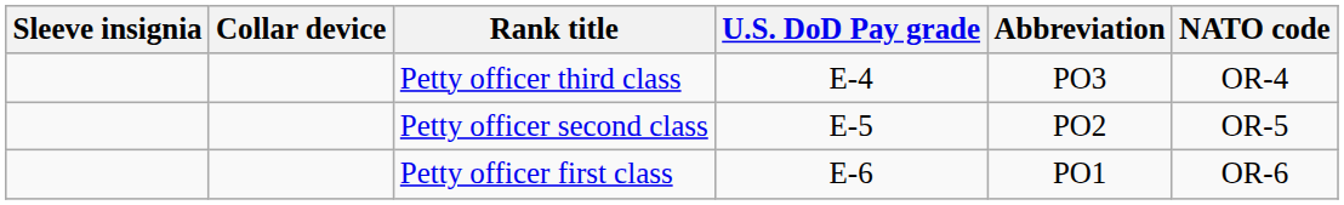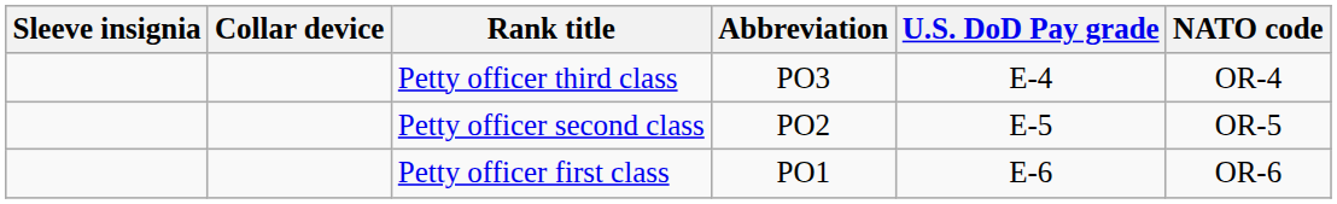 <table class="wikitable">
 <tr>
 <th>Sleeve insignia</th>
 <th>Collar device</th>
 <th>Rank title</th>
+<th>Abbreviation</th>
 <th><a href='#'>U.S. DoD Pay grade</a></th>
-<th>Abbreviation</th>
 <th>NATO code</th>
 </tr>
 <tr>
 <td align="center"></td>
 <td align="center"></td>
 <td><a href='#'>Petty officer third class</a></td>
+<td align="center">PO3</td>
 <td align="center">E-4</td>
-<td align="center">PO3</td>
 <td align="center">OR-4</td>
 </tr>
 <tr>
 <td align="center"></td>
 <td align="center"></td>
 <td><a href='#'>Petty officer second class</a></td>
+<td align="center">PO2</td>
 <td align="center">E-5</td>
-<td align="center">PO2</td>
 <td align="center">OR-5</td>
 </tr>
 <tr>
 <td align="center"></td>
 <td align="center"></td>
 <td><a href='#'>Petty officer first class</a></td>
+<td align="center">PO1</td>
 <td align="center">E-6</td>
-<td align="center">PO1</td>
 <td align="center">OR-6</td>
 </tr>
 </table>
